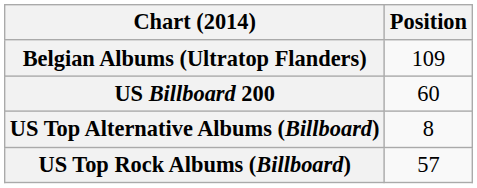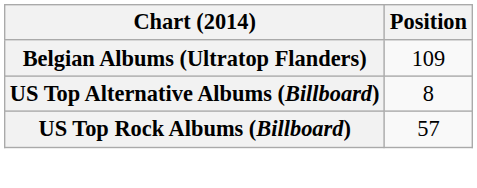 <table class="wikitable sortable plainrowheaders" style="text-align:center">
 <tr>
 <th scope="col">Chart (2014)</th>
 <th scope="col">Position</th>
 </tr>
 <tr>
 <th scope="row">Belgian Albums (Ultratop Flanders)</th>
 <td>109</td>
 </tr>
 <tr>
-<th scope="row">US <em>Billboard</em> 200</th>
-<td>60</td>
-</tr>
-<tr>
 <th scope="row">US Top Alternative Albums (<em>Billboard</em>)</th>
 <td>8</td>
 </tr>
 <tr>
 <th scope="row">US Top Rock Albums (<em>Billboard</em>)</th>
 <td>57</td>
 </tr>
 </table>
